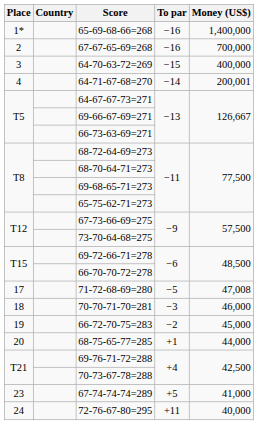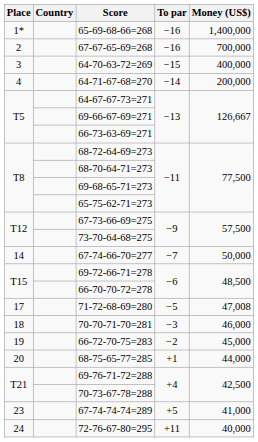 <table class="wikitable" style="font-size:95%;">
 <tr>
 <th>Place</th>
 <th>Country</th>
 <th>Score</th>
 <th>To par</th>
 <th>Money (US$)</th>
 </tr>
 <tr>
 <td align=center>1*</td>
 <td></td>
 <td>65-69-68-66=268</td>
 <td align=center>−16</td>
 <td align=right>1,400,000</td>
 </tr>
 <tr>
 <td align=center>2</td>
 <td></td>
 <td>67-67-65-69=268</td>
 <td align=center>−16</td>
 <td align=right>700,000</td>
 </tr>
 <tr>
 <td align=center>3</td>
 <td></td>
 <td>64-70-63-72=269</td>
 <td align=center>−15</td>
 <td align=right>400,000</td>
 </tr>
 <tr>
 <td align=center>4</td>
 <td></td>
 <td>64-71-67-68=270</td>
 <td align=center>−14</td>
-<td align=right>200,001</td>
+<td align=right>200,000</td>
 </tr>
 <tr>
 <td align=center rowspan=3>T5</td>
 <td></td>
 <td>64-67-67-73=271</td>
 <td align=center rowspan=3>−13</td>
 <td align=right rowspan=3>126,667</td>
 </tr>
 <tr>
 <td></td>
 <td>69-66-67-69=271</td>
 </tr>
 <tr>
 <td></td>
 <td>66-73-63-69=271</td>
 </tr>
 <tr>
 <td align=center rowspan=4>T8</td>
 <td></td>
 <td>68-72-64-69=273</td>
 <td align=center rowspan=4>−11</td>
 <td align=right rowspan=4>77,500</td>
 </tr>
 <tr>
 <td></td>
 <td>68-70-64-71=273</td>
 </tr>
 <tr>
 <td></td>
 <td>69-68-65-71=273</td>
 </tr>
 <tr>
 <td></td>
 <td>65-75-62-71=273</td>
 </tr>
 <tr>
 <td align=center rowspan=2>T12</td>
 <td></td>
 <td>67-73-66-69=275</td>
 <td align=center rowspan=2>−9</td>
 <td align=right rowspan=2>57,500</td>
 </tr>
 <tr>
 <td></td>
 <td>73-70-64-68=275</td>
+</tr>
+<tr>
+<td align=center>14</td>
+<td></td>
+<td>67-74-66-70=277</td>
+<td align=center>−7</td>
+<td align=right>50,000</td>
 </tr>
 <tr>
 <td align=center rowspan=2>T15</td>
 <td></td>
 <td>69-72-66-71=278</td>
 <td align=center rowspan=2>−6</td>
 <td align=right rowspan=2>48,500</td>
 </tr>
 <tr>
 <td></td>
 <td>66-70-70-72=278</td>
 </tr>
 <tr>
 <td align=center>17</td>
 <td></td>
 <td>71-72-68-69=280</td>
 <td align=center>−5</td>
 <td align=right>47,008</td>
 </tr>
 <tr>
 <td align=center>18</td>
 <td></td>
 <td>70-70-71-70=281</td>
 <td align=center>−3</td>
 <td align=right>46,000</td>
 </tr>
 <tr>
 <td align=center>19</td>
 <td></td>
 <td>66-72-70-75=283</td>
 <td align=center>−2</td>
 <td align=right>45,000</td>
 </tr>
 <tr>
 <td align=center>20</td>
 <td></td>
 <td>68-75-65-77=285</td>
 <td align=center>+1</td>
 <td align=right>44,000</td>
 </tr>
 <tr>
 <td align=center rowspan=2>T21</td>
 <td></td>
 <td>69-76-71-72=288</td>
 <td align=center rowspan=2>+4</td>
 <td align=right rowspan=2>42,500</td>
 </tr>
 <tr>
 <td></td>
 <td>70-73-67-78=288</td>
 </tr>
 <tr>
 <td align=center>23</td>
 <td></td>
 <td>67-74-74-74=289</td>
 <td align=center>+5</td>
 <td align=right>41,000</td>
 </tr>
 <tr>
 <td align=center>24</td>
 <td></td>
 <td>72-76-67-80=295</td>
 <td align=center>+11</td>
 <td align=right>40,000</td>
 </tr>
 </table>
